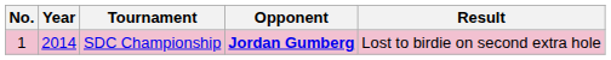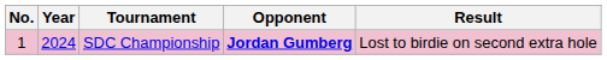 <table class="wikitable" style="font-size:95%;">
 <tr>
 <th>No.</th>
 <th>Year</th>
 <th>Tournament</th>
 <th>Opponent</th>
 <th>Result</th>
 </tr>
 <tr style="background:#F2C1D1;">
 <td align=center>1</td>
-<td><a href='#'>2014</a></td>
+<td><a href='#'>2024</a></td>
 <td><a href='#'>SDC Championship</a></td>
 <td><strong> <a href='#'>Jordan Gumberg</a></strong></td>
 <td>Lost to birdie on second extra hole</td>
 </tr>
 </table>
